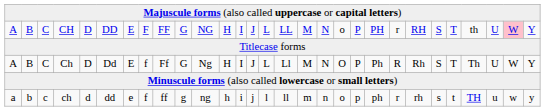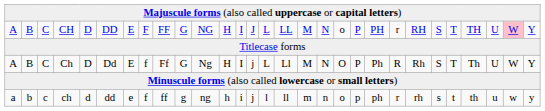 <table class="wikitable" style="margin:1em auto; width: 50em; text-align: center; border-collapse:collapse;">
 <tr>
 <th style="background: #efefef; font-weight: normal;" colspan="29"><strong><a href='#'>Majuscule forms</a></strong> (also called <strong>uppercase</strong> or <strong>capital letters</strong>)</th>
 </tr>
 <tr>
 <td><a href='#'>A</a></td>
 <td><a href='#'>B</a></td>
 <td><a href='#'>C</a></td>
 <td><a href='#'>CH</a></td>
 <td><a href='#'>D</a></td>
 <td><a href='#'>DD</a></td>
 <td><a href='#'>E</a></td>
 <td><a href='#'>F</a></td>
 <td><a href='#'>FF</a></td>
 <td><a href='#'>G</a></td>
 <td><a href='#'>NG</a></td>
 <td><a href='#'>H</a></td>
 <td><a href='#'>I</a></td>
 <td><a href='#'>J</a></td>
 <td><a href='#'>L</a></td>
 <td><a href='#'>LL</a></td>
 <td><a href='#'>M</a></td>
 <td><a href='#'>N</a></td>
 <td>o</td>
 <td><a href='#'>P</a></td>
 <td><a href='#'>PH</a></td>
 <td>r</td>
 <td><a href='#'>RH</a></td>
 <td><a href='#'>S</a></td>
 <td><a href='#'>T</a></td>
-<td>th</td>
+<td><a href='#'>TH</a></td>
 <td><a href='#'>U</a></td>
 <td style="background: pink;"><a href='#'>W</a></td>
 <td><a href='#'>Y</a></td>
 </tr>
 <tr>
 <th style="background: #efefef; font-weight: normal;" colspan="29"><a href='#'>Titlecase</a> forms</th>
 </tr>
 <tr>
 <td>A</td>
 <td>B</td>
 <td>C</td>
 <td>Ch</td>
 <td>D</td>
 <td>Dd</td>
 <td>E</td>
 <td>f</td>
 <td>Ff</td>
 <td>G</td>
 <td>Ng</td>
 <td>H</td>
 <td>I</td>
-<td>J</td>
+<td>j</td>
 <td>L</td>
 <td>Ll</td>
 <td>M</td>
 <td>N</td>
 <td>O</td>
 <td>P</td>
 <td>Ph</td>
 <td>R</td>
 <td>Rh</td>
 <td>S</td>
 <td>T</td>
 <td>Th</td>
 <td>U</td>
 <td>W</td>
 <td>Y</td>
 </tr>
 <tr>
 <th style="background: #efefef; font-weight: normal;" colspan="29"><strong><a href='#'>Minuscule forms</a></strong> (also called <strong>lowercase</strong> or <strong>small letters</strong>)</th>
 </tr>
 <tr>
 <td>a</td>
 <td>b</td>
 <td>c</td>
 <td>ch</td>
 <td>d</td>
 <td>dd</td>
 <td>e</td>
 <td>f</td>
 <td>ff</td>
 <td>g</td>
 <td>ng</td>
 <td>h</td>
 <td>i</td>
 <td>j</td>
 <td>l</td>
 <td>ll</td>
 <td>m</td>
 <td>n</td>
 <td>o</td>
 <td>p</td>
 <td>ph</td>
 <td>r</td>
 <td>rh</td>
 <td>s</td>
 <td>t</td>
-<td><a href='#'>TH</a></td>
+<td>th</td>
 <td>u</td>
 <td>w</td>
 <td>y</td>
 </tr>
 </table>
